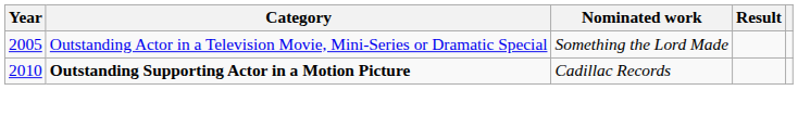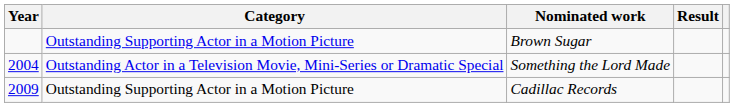 <table class="wikitable sortable">
 <tr>
 <th>Year</th>
 <th>Category</th>
 <th>Nominated work</th>
 <th>Result</th>
 <th scope="col" class="unsortable"></th>
 </tr>
 <tr>
-<td><a href='#'>2005</a></td>
+<td></td>
+<td><a href='#'>Outstanding Supporting Actor in a Motion Picture</a></td>
+<td><em>Brown Sugar</em></td>
+<td></td>
+<td style="text-align: center;"></td>
+</tr>
+<tr>
+<td><a href='#'>2004</a></td>
 <td><a href='#'>Outstanding Actor in a Television Movie, Mini-Series or Dramatic Special</a></td>
 <td><em>Something the Lord Made</em></td>
 <td></td>
 <td style="text-align: center;"></td>
 </tr>
 <tr>
-<td><a href='#'>2010</a></td>
-<td><strong>Outstanding Supporting Actor in a Motion Picture</strong></td>
+<td><a href='#'>2009</a></td>
+<td>Outstanding Supporting Actor in a Motion Picture</td>
 <td><em>Cadillac Records</em></td>
 <td></td>
 <td style="text-align: center;"></td>
 </tr>
 </table>
